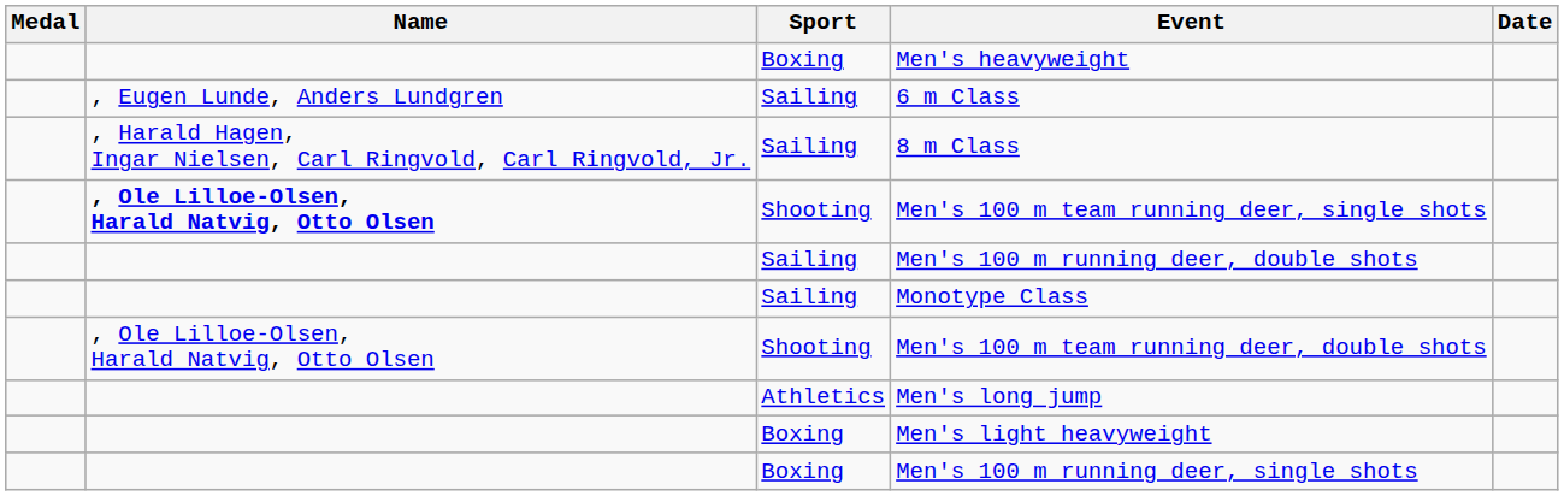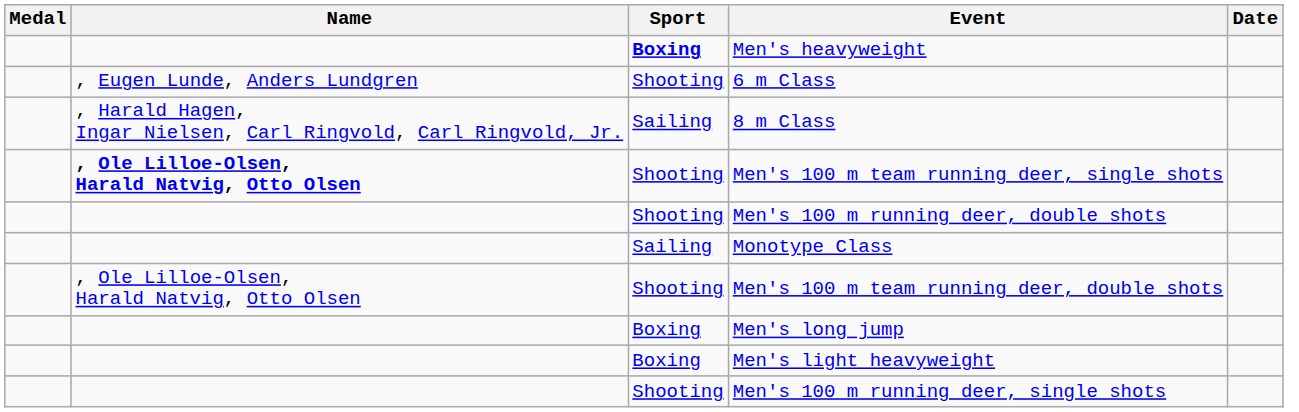 <table class="wikitable sortable" style="font-size:95%">
 <tr>
 <th>Medal</th>
 <th>Name</th>
 <th>Sport</th>
 <th>Event</th>
 <th>Date</th>
 </tr>
 <tr>
 <td></td>
 <td></td>
-<td><a href='#'>Boxing</a></td>
+<td><strong><a href='#'>Boxing</a></strong></td>
 <td><a href='#'>Men's heavyweight</a></td>
 <td></td>
 </tr>
 <tr>
 <td></td>
 <td>, <a href='#'>Eugen Lunde</a>, <a href='#'>Anders Lundgren</a></td>
-<td><a href='#'>Sailing</a></td>
+<td><a href='#'>Shooting</a></td>
 <td><a href='#'>6 m Class</a></td>
 <td></td>
 </tr>
 <tr>
 <td></td>
 <td>, <a href='#'>Harald Hagen</a>,<br><a href='#'>Ingar Nielsen</a>, <a href='#'>Carl Ringvold</a>, <a href='#'>Carl Ringvold, Jr.</a></td>
 <td><a href='#'>Sailing</a></td>
 <td><a href='#'>8 m Class</a></td>
 <td></td>
 </tr>
 <tr>
 <td></td>
 <td><strong>, <a href='#'>Ole Lilloe-Olsen</a>,<br><a href='#'>Harald Natvig</a>, <a href='#'>Otto Olsen</a></strong></td>
 <td><a href='#'>Shooting</a></td>
 <td><a href='#'>Men's 100 m team running deer, single shots</a></td>
 <td></td>
 </tr>
 <tr>
 <td></td>
 <td></td>
-<td><a href='#'>Sailing</a></td>
+<td><a href='#'>Shooting</a></td>
 <td><a href='#'>Men's 100 m running deer, double shots</a></td>
 <td></td>
 </tr>
 <tr>
 <td></td>
 <td></td>
 <td><a href='#'>Sailing</a></td>
 <td><a href='#'>Monotype Class</a></td>
 <td></td>
 </tr>
 <tr>
 <td></td>
 <td>, <a href='#'>Ole Lilloe-Olsen</a>,<br><a href='#'>Harald Natvig</a>, <a href='#'>Otto Olsen</a></td>
 <td><a href='#'>Shooting</a></td>
 <td><a href='#'>Men's 100 m team running deer, double shots</a></td>
 <td></td>
 </tr>
 <tr>
 <td></td>
 <td></td>
-<td><a href='#'>Athletics</a></td>
+<td><a href='#'>Boxing</a></td>
 <td><a href='#'>Men's long jump</a></td>
 <td></td>
 </tr>
 <tr>
 <td></td>
 <td></td>
 <td><a href='#'>Boxing</a></td>
 <td><a href='#'>Men's light heavyweight</a></td>
 <td></td>
 </tr>
 <tr>
 <td></td>
 <td></td>
-<td><a href='#'>Boxing</a></td>
+<td><a href='#'>Shooting</a></td>
 <td><a href='#'>Men's 100 m running deer, single shots</a></td>
 <td></td>
 </tr>
 </table>
